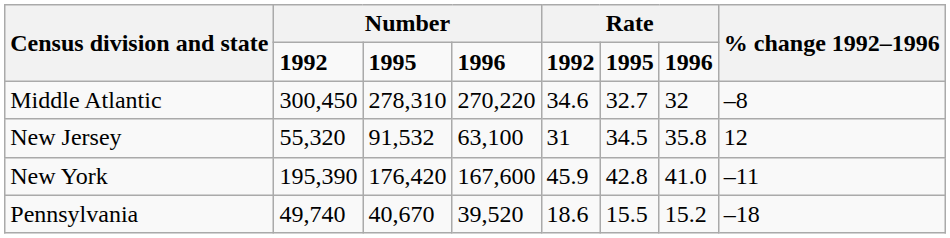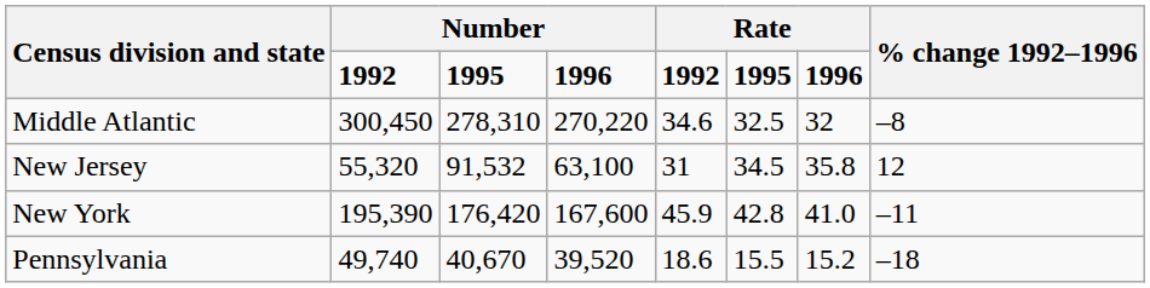 <table class="wikitable">
 <tr>
 <th rowspan="2">Census division and state</th>
 <th colspan="3">Number</th>
 <th colspan="3">Rate</th>
 <th rowspan="2">% change 1992–1996</th>
 </tr>
 <tr>
 <td><strong>1992</strong></td>
 <td><strong>1995</strong></td>
 <td><strong>1996</strong></td>
 <td><strong>1992</strong></td>
 <td><strong>1995</strong></td>
 <td><strong>1996</strong></td>
 </tr>
 <tr>
 <td>Middle Atlantic</td>
 <td>300,450</td>
 <td>278,310</td>
 <td>270,220</td>
 <td>34.6</td>
-<td>32.7</td>
+<td>32.5</td>
 <td>32</td>
 <td>–8</td>
 </tr>
 <tr>
 <td>New Jersey</td>
 <td>55,320</td>
 <td>91,532</td>
 <td>63,100</td>
 <td>31</td>
 <td>34.5</td>
 <td>35.8</td>
 <td>12</td>
 </tr>
 <tr>
 <td>New York</td>
 <td>195,390</td>
 <td>176,420</td>
 <td>167,600</td>
 <td>45.9</td>
 <td>42.8</td>
 <td>41.0</td>
 <td>–11</td>
 </tr>
 <tr>
 <td>Pennsylvania</td>
 <td>49,740</td>
 <td>40,670</td>
 <td>39,520</td>
 <td>18.6</td>
 <td>15.5</td>
 <td>15.2</td>
 <td>–18</td>
 </tr>
 </table>
